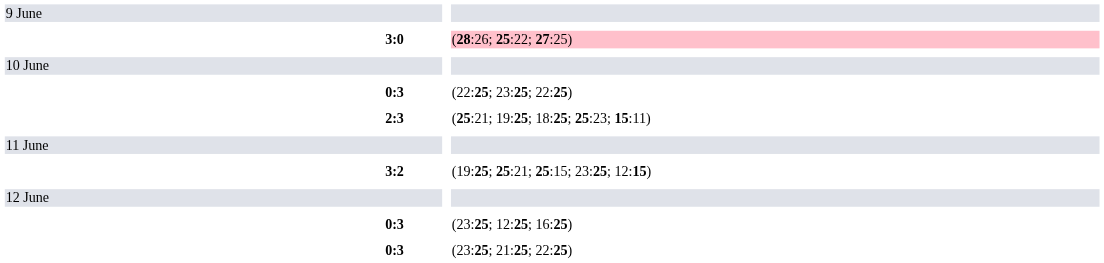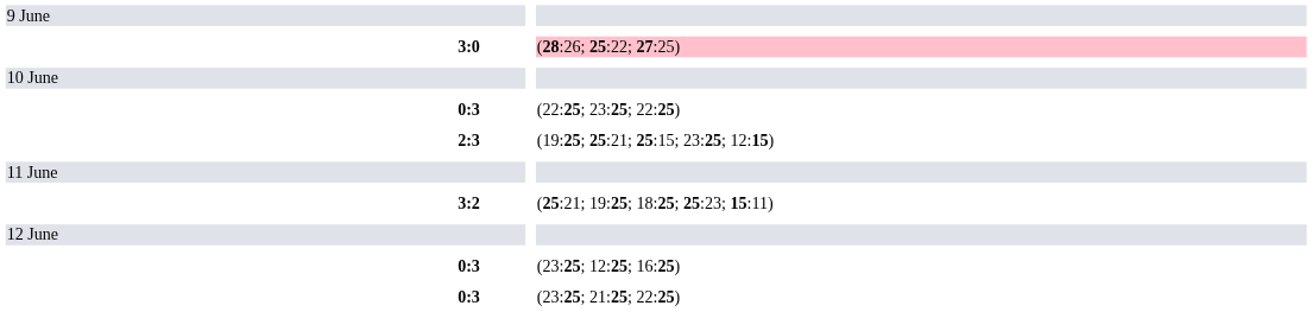 <table width=100% cellspacing=10>
 <tr>
 <th width=20%></th>
 <th width=12%></th>
 <th></th>
 </tr>
 <tr bgcolor="#dfe2e9">
 <td colspan="4">9 June</td>
 <td></td>
 </tr>
 <tr>
 <td></td>
 <td align=right><strong></strong></td>
 <td align=center><strong>3:0</strong></td>
 <td></td>
 <td style="background: pink;">(<strong>28</strong>:26; <strong>25</strong>:22; <strong>27</strong>:25)</td>
 </tr>
 <tr bgcolor="#dfe2e9">
 <td colspan="4">10 June</td>
 <td></td>
 </tr>
 <tr>
 <td></td>
 <td align=right></td>
 <td align=center><strong>0:3</strong></td>
 <td><strong></strong></td>
 <td>(22:<strong>25</strong>; 23:<strong>25</strong>; 22:<strong>25</strong>)</td>
 </tr>
 <tr>
 <td></td>
 <td align=right></td>
 <td align=center><strong>2:3</strong></td>
 <td><strong></strong></td>
-<td>(<strong>25</strong>:21; 19:<strong>25</strong>; 18:<strong>25</strong>; <strong>25</strong>:23; <strong>15</strong>:11)</td>
+<td>(19:<strong>25</strong>; <strong>25</strong>:21; <strong>25</strong>:15; 23:<strong>25</strong>; 12:<strong>15</strong>)</td>
 </tr>
 <tr bgcolor="#dfe2e9">
 <td colspan="4">11 June</td>
 <td></td>
 </tr>
 <tr>
 <td></td>
 <td align=right><strong></strong></td>
 <td align=center><strong>3:2</strong></td>
 <td></td>
-<td>(19:<strong>25</strong>; <strong>25</strong>:21; <strong>25</strong>:15; 23:<strong>25</strong>; 12:<strong>15</strong>)</td>
+<td>(<strong>25</strong>:21; 19:<strong>25</strong>; 18:<strong>25</strong>; <strong>25</strong>:23; <strong>15</strong>:11)</td>
 </tr>
 <tr bgcolor="#dfe2e9">
 <td colspan="4">12 June</td>
 <td></td>
 </tr>
 <tr>
 <td></td>
 <td align=right></td>
 <td align=center><strong>0:3</strong></td>
 <td><strong></strong></td>
 <td>(23:<strong>25</strong>; 12:<strong>25</strong>; 16:<strong>25</strong>)</td>
 </tr>
 <tr>
 <td></td>
 <td align=right></td>
 <td align=center><strong>0:3</strong></td>
 <td><strong></strong></td>
 <td>(23:<strong>25</strong>; 21:<strong>25</strong>; 22:<strong>25</strong>)</td>
 </tr>
 </table>
